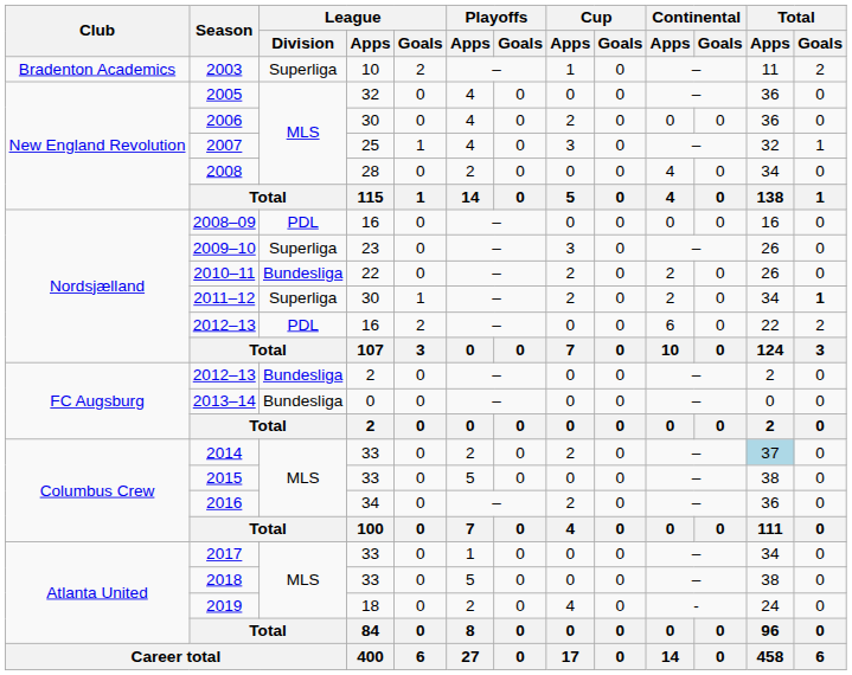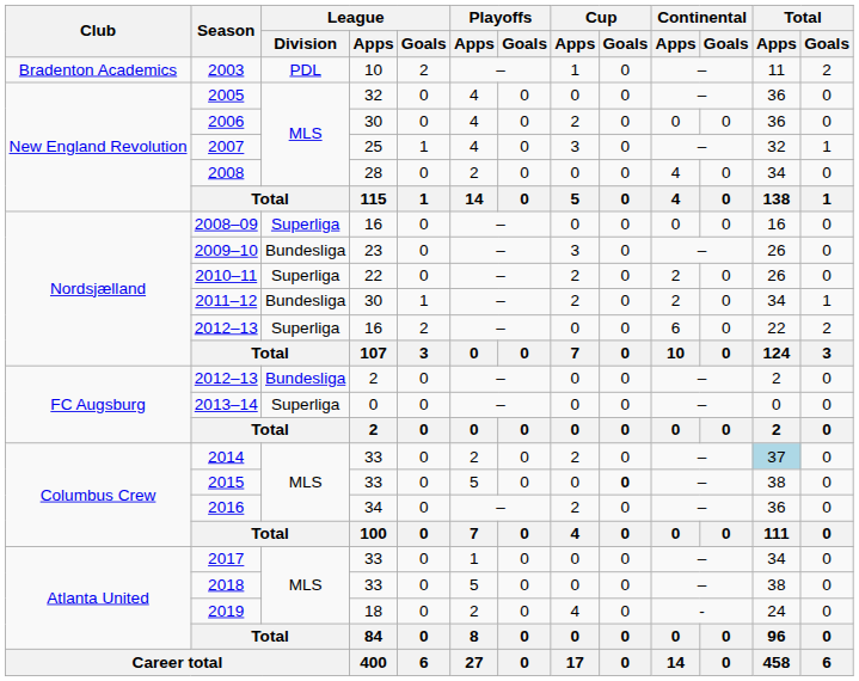 <table class="wikitable" style="text-align:center">
 <tr>
 <th rowspan="2">Club</th>
 <th rowspan="2">Season</th>
 <th colspan="3">League</th>
 <th colspan="2">Playoffs</th>
 <th colspan="2">Cup</th>
 <th colspan="2">Continental</th>
 <th colspan="2">Total</th>
 </tr>
 <tr>
 <th>Division</th>
 <th>Apps</th>
 <th>Goals</th>
 <th>Apps</th>
 <th>Goals</th>
 <th>Apps</th>
 <th>Goals</th>
 <th>Apps</th>
 <th>Goals</th>
 <th>Apps</th>
 <th>Goals</th>
 </tr>
 <tr>
 <td><a href='#'>Bradenton Academics</a></td>
 <td><a href='#'>2003</a></td>
-<td>Superliga</td>
+<td><a href='#'>PDL</a></td>
 <td>10</td>
 <td>2</td>
 <td colspan="2">–</td>
 <td>1</td>
 <td>0</td>
 <td colspan="2">–</td>
 <td>11</td>
 <td>2</td>
 </tr>
 <tr>
 <td rowspan="5"><a href='#'>New England Revolution</a></td>
 <td><a href='#'>2005</a></td>
 <td rowspan="4"><a href='#'>MLS</a></td>
 <td>32</td>
 <td>0</td>
 <td>4</td>
 <td>0</td>
 <td>0</td>
 <td>0</td>
 <td colspan="2">–</td>
 <td>36</td>
 <td>0</td>
 </tr>
 <tr>
 <td><a href='#'>2006</a></td>
 <td>30</td>
 <td>0</td>
 <td>4</td>
 <td>0</td>
 <td>2</td>
 <td>0</td>
 <td>0</td>
 <td>0</td>
 <td>36</td>
 <td>0</td>
 </tr>
 <tr>
 <td><a href='#'>2007</a></td>
 <td>25</td>
 <td>1</td>
 <td>4</td>
 <td>0</td>
 <td>3</td>
 <td>0</td>
 <td colspan="2">–</td>
 <td>32</td>
 <td>1</td>
 </tr>
 <tr>
 <td><a href='#'>2008</a></td>
 <td>28</td>
 <td>0</td>
 <td>2</td>
 <td>0</td>
 <td>0</td>
 <td>0</td>
 <td>4</td>
 <td>0</td>
 <td>34</td>
 <td>0</td>
 </tr>
 <tr>
 <th colspan="2">Total</th>
 <th>115</th>
 <th>1</th>
 <th>14</th>
 <th>0</th>
 <th>5</th>
 <th>0</th>
 <th>4</th>
 <th>0</th>
 <th>138</th>
 <th>1</th>
 </tr>
 <tr>
 <td rowspan=6><a href='#'>Nordsjælland</a></td>
 <td><a href='#'>2008–09</a></td>
-<td><a href='#'>PDL</a></td>
+<td><a href='#'>Superliga</a></td>
 <td>16</td>
 <td>0</td>
 <td colspan="2">–</td>
 <td>0</td>
 <td>0</td>
 <td>0</td>
 <td>0</td>
 <td>16</td>
 <td>0</td>
 </tr>
 <tr>
 <td><a href='#'>2009–10</a></td>
-<td>Superliga</td>
+<td>Bundesliga</td>
 <td>23</td>
 <td>0</td>
 <td colspan="2">–</td>
 <td>3</td>
 <td>0</td>
 <td colspan="2">–</td>
 <td>26</td>
 <td>0</td>
 </tr>
 <tr>
 <td><a href='#'>2010–11</a></td>
-<td><a href='#'>Bundesliga</a></td>
+<td>Superliga</td>
 <td>22</td>
 <td>0</td>
 <td colspan="2">–</td>
 <td>2</td>
 <td>0</td>
 <td>2</td>
 <td>0</td>
 <td>26</td>
 <td>0</td>
 </tr>
 <tr>
 <td><a href='#'>2011–12</a></td>
-<td>Superliga</td>
+<td>Bundesliga</td>
 <td>30</td>
 <td>1</td>
 <td colspan="2">–</td>
 <td>2</td>
 <td>0</td>
 <td>2</td>
 <td>0</td>
 <td>34</td>
-<td><strong>1</strong></td>
+<td>1</td>
 </tr>
 <tr>
 <td><a href='#'>2012–13</a></td>
-<td><a href='#'>PDL</a></td>
+<td>Superliga</td>
 <td>16</td>
 <td>2</td>
 <td colspan="2">–</td>
 <td>0</td>
 <td>0</td>
 <td>6</td>
 <td>0</td>
 <td>22</td>
 <td>2</td>
 </tr>
 <tr>
 <th colspan="2">Total</th>
 <th>107</th>
 <th>3</th>
 <th>0</th>
 <th>0</th>
 <th>7</th>
 <th>0</th>
 <th>10</th>
 <th>0</th>
 <th>124</th>
 <th>3</th>
 </tr>
 <tr>
 <td rowspan="3"><a href='#'>FC Augsburg</a></td>
 <td><a href='#'>2012–13</a></td>
 <td><a href='#'>Bundesliga</a></td>
 <td>2</td>
 <td>0</td>
 <td colspan="2">–</td>
 <td>0</td>
 <td>0</td>
 <td colspan="2">–</td>
 <td>2</td>
 <td>0</td>
 </tr>
 <tr>
 <td><a href='#'>2013–14</a></td>
-<td>Bundesliga</td>
+<td>Superliga</td>
 <td>0</td>
 <td>0</td>
 <td colspan="2">–</td>
 <td>0</td>
 <td>0</td>
 <td colspan="2">–</td>
 <td>0</td>
 <td>0</td>
 </tr>
 <tr>
 <th colspan="2">Total</th>
 <th>2</th>
 <th>0</th>
 <th>0</th>
 <th>0</th>
 <th>0</th>
 <th>0</th>
 <th>0</th>
 <th>0</th>
 <th>2</th>
 <th>0</th>
 </tr>
 <tr>
 <td rowspan="4"><a href='#'>Columbus Crew</a></td>
 <td><a href='#'>2014</a></td>
 <td rowspan="3">MLS</td>
 <td>33</td>
 <td>0</td>
 <td>2</td>
 <td>0</td>
 <td>2</td>
 <td>0</td>
 <td colspan="2">–</td>
 <td style="background: lightblue;">37</td>
 <td>0</td>
 </tr>
 <tr>
 <td><a href='#'>2015</a></td>
 <td>33</td>
 <td>0</td>
 <td>5</td>
 <td>0</td>
 <td>0</td>
-<td>0</td>
+<td><strong>0</strong></td>
 <td colspan="2">–</td>
 <td>38</td>
 <td>0</td>
 </tr>
 <tr>
 <td><a href='#'>2016</a></td>
 <td>34</td>
 <td>0</td>
 <td colspan="2">–</td>
 <td>2</td>
 <td>0</td>
 <td colspan="2">–</td>
 <td>36</td>
 <td>0</td>
 </tr>
 <tr>
 <th colspan="2">Total</th>
 <th>100</th>
 <th>0</th>
 <th>7</th>
 <th>0</th>
 <th>4</th>
 <th>0</th>
 <th>0</th>
 <th>0</th>
 <th>111</th>
 <th>0</th>
 </tr>
 <tr>
 <td rowspan="4"><a href='#'>Atlanta United</a></td>
 <td><a href='#'>2017</a></td>
 <td rowspan="3">MLS</td>
 <td>33</td>
 <td>0</td>
 <td>1</td>
 <td>0</td>
 <td>0</td>
 <td>0</td>
 <td colspan="2">–</td>
 <td>34</td>
 <td>0</td>
 </tr>
 <tr>
 <td><a href='#'>2018</a></td>
 <td>33</td>
 <td>0</td>
 <td>5</td>
 <td>0</td>
 <td>0</td>
 <td>0</td>
 <td colspan="2">–</td>
 <td>38</td>
 <td>0</td>
 </tr>
 <tr>
 <td><a href='#'>2019</a></td>
 <td>18</td>
 <td>0</td>
 <td>2</td>
 <td>0</td>
 <td>4</td>
 <td>0</td>
 <td colspan="2">-</td>
 <td>24</td>
 <td>0</td>
 </tr>
 <tr>
 <th colspan="2">Total</th>
 <th>84</th>
 <th>0</th>
 <th>8</th>
 <th>0</th>
 <th>0</th>
 <th>0</th>
 <th>0</th>
 <th>0</th>
 <th>96</th>
 <th>0</th>
 </tr>
 <tr>
 <th colspan="3">Career total</th>
 <th>400</th>
 <th>6</th>
 <th>27</th>
 <th>0</th>
 <th>17</th>
 <th>0</th>
 <th>14</th>
 <th>0</th>
 <th>458</th>
 <th>6</th>
 </tr>
 </table>
